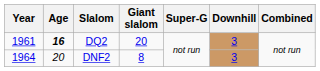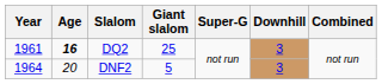 <table class=wikitable style="text-align:center">
 <tr>
 <th>  Year  </th>
 <th> Age </th>
 <th> Slalom </th>
 <th> Giant <br> slalom </th>
 <th>Super-G</th>
 <th>Downhill</th>
 <th>Combined</th>
 </tr>
 <tr>
 <td><a href='#'>1961</a></td>
 <td><strong><em>16</em></strong></td>
 <td><a href='#'>DQ2</a></td>
-<td><a href='#'>20</a></td>
+<td><a href='#'>25</a></td>
 <td rowspan=2><small><em>not run</em></small></td>
 <td style="background:#c96;"><a href='#'>3</a></td>
 <td rowspan=3><small><em>not run</em></small></td>
 </tr>
 <tr>
 <td><a href='#'>1964</a></td>
 <td><em>20</em></td>
 <td><a href='#'>DNF2</a></td>
-<td><a href='#'>8</a></td>
+<td><a href='#'>5</a></td>
 <td style="background:#c96;"><a href='#'>3</a></td>
 </tr>
 </table>
